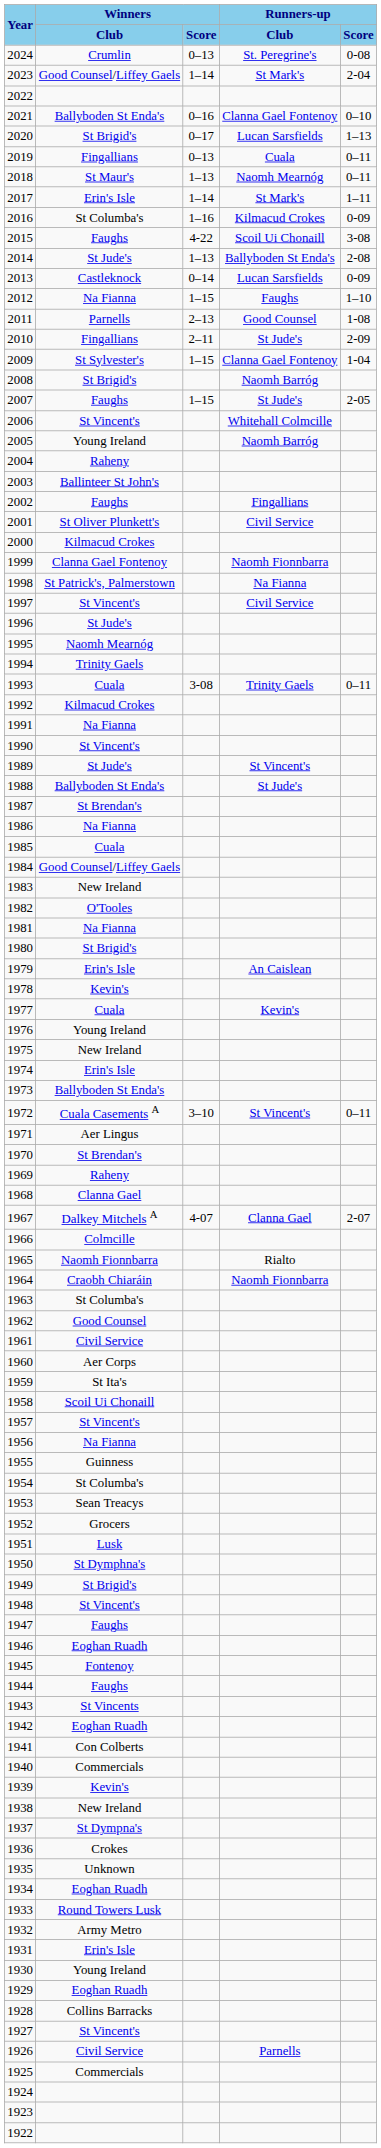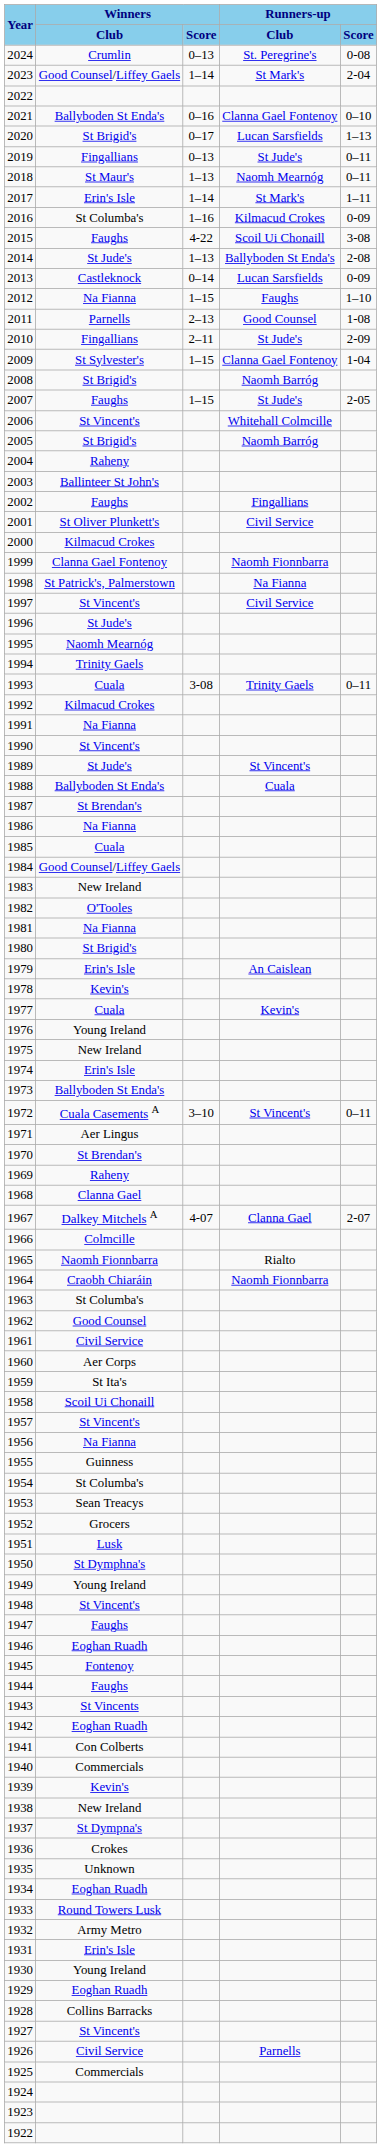 <table class="wikitable sortable" style="text-align:center;">
 <tr>
 <th rowspan="2" style="background:skyblue;color:navy">Year</th>
 <th colspan="2" style="background:skyblue;color:navy">Winners</th>
 <th colspan="2" style="background:skyblue;color:navy">Runners-up</th>
 </tr>
 <tr>
 <th style="background:skyblue;color:navy">Club</th>
 <th style="background:skyblue;color:navy">Score</th>
 <th style="background:skyblue;color:navy">Club</th>
 <th style="background:skyblue;color:navy">Score</th>
 </tr>
 <tr>
 <td>2024</td>
 <td><a href='#'>Crumlin</a></td>
 <td>0–13</td>
 <td><a href='#'>St. Peregrine's</a></td>
 <td>0-08</td>
 </tr>
 <tr>
 <td>2023</td>
 <td><a href='#'>Good Counsel</a>/<a href='#'>Liffey Gaels</a></td>
 <td>1–14</td>
 <td><a href='#'>St Mark's</a></td>
 <td>2-04</td>
 </tr>
 <tr>
 <td>2022</td>
 <td></td>
 <td></td>
 <td></td>
 <td></td>
 </tr>
 <tr>
 <td>2021</td>
 <td><a href='#'>Ballyboden St Enda's</a></td>
 <td>0–16</td>
 <td><a href='#'>Clanna Gael Fontenoy</a></td>
 <td>0–10</td>
 </tr>
 <tr>
 <td>2020</td>
 <td><a href='#'>St Brigid's</a></td>
 <td>0–17</td>
 <td><a href='#'>Lucan Sarsfields</a></td>
 <td>1–13</td>
 </tr>
 <tr>
 <td>2019</td>
 <td><a href='#'>Fingallians</a></td>
 <td>0–13</td>
-<td><a href='#'>Cuala</a></td>
+<td><a href='#'>St Jude's</a></td>
 <td>0–11</td>
 </tr>
 <tr>
 <td>2018</td>
 <td><a href='#'>St Maur's</a></td>
 <td>1–13</td>
 <td><a href='#'>Naomh Mearnóg</a></td>
 <td>0–11</td>
 </tr>
 <tr>
 <td>2017</td>
 <td><a href='#'>Erin's Isle</a></td>
 <td>1–14</td>
 <td><a href='#'>St Mark's</a></td>
 <td>1–11</td>
 </tr>
 <tr>
 <td>2016</td>
 <td>St Columba's</td>
 <td>1–16</td>
 <td><a href='#'>Kilmacud Crokes</a></td>
 <td>0-09</td>
 </tr>
 <tr>
 <td>2015</td>
 <td><a href='#'>Faughs</a></td>
 <td>4-22</td>
 <td><a href='#'>Scoil Ui Chonaill</a></td>
 <td>3-08</td>
 </tr>
 <tr>
 <td>2014</td>
 <td><a href='#'>St Jude's</a></td>
 <td>1–13</td>
 <td><a href='#'>Ballyboden St Enda's</a></td>
 <td>2-08</td>
 </tr>
 <tr>
 <td>2013</td>
 <td><a href='#'>Castleknock</a></td>
 <td>0–14</td>
 <td><a href='#'>Lucan Sarsfields</a></td>
 <td>0-09</td>
 </tr>
 <tr>
 <td>2012</td>
 <td><a href='#'>Na Fianna</a></td>
 <td>1–15</td>
 <td><a href='#'>Faughs</a></td>
 <td>1–10</td>
 </tr>
 <tr>
 <td>2011</td>
 <td><a href='#'>Parnells</a></td>
 <td>2–13</td>
 <td><a href='#'>Good Counsel</a></td>
 <td>1-08</td>
 </tr>
 <tr>
 <td>2010</td>
 <td><a href='#'>Fingallians</a></td>
 <td>2–11</td>
 <td><a href='#'>St Jude's</a></td>
 <td>2-09</td>
 </tr>
 <tr>
 <td>2009</td>
 <td><a href='#'>St Sylvester's</a></td>
 <td>1–15</td>
 <td><a href='#'>Clanna Gael Fontenoy</a></td>
 <td>1-04</td>
 </tr>
 <tr>
 <td>2008</td>
 <td><a href='#'>St Brigid's</a></td>
 <td></td>
 <td><a href='#'>Naomh Barróg</a></td>
 <td></td>
 </tr>
 <tr>
 <td>2007</td>
 <td><a href='#'>Faughs</a></td>
 <td>1–15</td>
 <td><a href='#'>St Jude's</a></td>
 <td>2-05</td>
 </tr>
 <tr>
 <td>2006</td>
 <td><a href='#'>St Vincent's</a></td>
 <td></td>
 <td><a href='#'>Whitehall Colmcille</a></td>
 <td></td>
 </tr>
 <tr>
 <td>2005</td>
-<td>Young Ireland</td>
+<td><a href='#'>St Brigid's</a></td>
 <td></td>
 <td><a href='#'>Naomh Barróg</a></td>
 <td></td>
 </tr>
 <tr>
 <td>2004</td>
 <td><a href='#'>Raheny</a></td>
 <td></td>
 <td></td>
 <td></td>
 </tr>
 <tr>
 <td>2003</td>
 <td><a href='#'>Ballinteer St John's</a></td>
 <td></td>
 <td></td>
 <td></td>
 </tr>
 <tr>
 <td>2002</td>
 <td><a href='#'>Faughs</a></td>
 <td></td>
 <td><a href='#'>Fingallians</a></td>
 <td></td>
 </tr>
 <tr>
 <td>2001</td>
 <td><a href='#'>St Oliver Plunkett's</a></td>
 <td></td>
 <td><a href='#'>Civil Service</a></td>
 <td></td>
 </tr>
 <tr>
 <td>2000</td>
 <td><a href='#'>Kilmacud Crokes</a></td>
 <td></td>
 <td></td>
 <td></td>
 </tr>
 <tr>
 <td>1999</td>
 <td><a href='#'>Clanna Gael Fontenoy</a></td>
 <td></td>
 <td><a href='#'>Naomh Fionnbarra</a></td>
 <td></td>
 </tr>
 <tr>
 <td>1998</td>
 <td><a href='#'>St Patrick's, Palmerstown</a></td>
 <td></td>
 <td><a href='#'>Na Fianna</a></td>
 <td></td>
 </tr>
 <tr>
 <td>1997</td>
 <td><a href='#'>St Vincent's</a></td>
 <td></td>
 <td><a href='#'>Civil Service</a></td>
 <td></td>
 </tr>
 <tr>
 <td>1996</td>
 <td><a href='#'>St Jude's</a></td>
 <td></td>
 <td></td>
 <td></td>
 </tr>
 <tr>
 <td>1995</td>
 <td><a href='#'>Naomh Mearnóg</a></td>
 <td></td>
 <td></td>
 <td></td>
 </tr>
 <tr>
 <td>1994</td>
 <td><a href='#'>Trinity Gaels</a></td>
 <td></td>
 <td></td>
 <td></td>
 </tr>
 <tr>
 <td>1993</td>
 <td><a href='#'>Cuala</a></td>
 <td>3-08</td>
 <td><a href='#'>Trinity Gaels</a></td>
 <td>0–11</td>
 </tr>
 <tr>
 <td>1992</td>
 <td><a href='#'>Kilmacud Crokes</a></td>
 <td></td>
 <td></td>
 <td></td>
 </tr>
 <tr>
 <td>1991</td>
 <td><a href='#'>Na Fianna</a></td>
 <td></td>
 <td></td>
 <td></td>
 </tr>
 <tr>
 <td>1990</td>
 <td><a href='#'>St Vincent's</a></td>
 <td></td>
 <td></td>
 <td></td>
 </tr>
 <tr>
 <td>1989</td>
 <td><a href='#'>St Jude's</a></td>
 <td></td>
 <td><a href='#'>St Vincent's</a></td>
 <td></td>
 </tr>
 <tr>
 <td>1988</td>
 <td><a href='#'>Ballyboden St Enda's</a></td>
 <td></td>
-<td><a href='#'>St Jude's</a></td>
+<td><a href='#'>Cuala</a></td>
 <td></td>
 </tr>
 <tr>
 <td>1987</td>
 <td><a href='#'>St Brendan's</a></td>
 <td></td>
 <td></td>
 <td></td>
 </tr>
 <tr>
 <td>1986</td>
 <td><a href='#'>Na Fianna</a></td>
 <td></td>
 <td></td>
 <td></td>
 </tr>
 <tr>
 <td>1985</td>
 <td><a href='#'>Cuala</a></td>
 <td></td>
 <td></td>
 <td></td>
 </tr>
 <tr>
 <td>1984</td>
 <td><a href='#'>Good Counsel</a>/<a href='#'>Liffey Gaels</a></td>
 <td></td>
 <td></td>
 <td></td>
 </tr>
 <tr>
 <td>1983</td>
 <td>New Ireland</td>
 <td></td>
 <td></td>
 <td></td>
 </tr>
 <tr>
 <td>1982</td>
 <td><a href='#'>O'Tooles</a></td>
 <td></td>
 <td></td>
 <td></td>
 </tr>
 <tr>
 <td>1981</td>
 <td><a href='#'>Na Fianna</a></td>
 <td></td>
 <td></td>
 <td></td>
 </tr>
 <tr>
 <td>1980</td>
 <td><a href='#'>St Brigid's</a></td>
 <td></td>
 <td></td>
 <td></td>
 </tr>
 <tr>
 <td>1979</td>
 <td><a href='#'>Erin's Isle</a></td>
 <td></td>
 <td><a href='#'>An Caislean</a></td>
 <td></td>
 </tr>
 <tr>
 <td>1978</td>
 <td><a href='#'>Kevin's</a></td>
 <td></td>
 <td></td>
 <td></td>
 </tr>
 <tr>
 <td>1977</td>
 <td><a href='#'>Cuala</a></td>
 <td></td>
 <td><a href='#'>Kevin's</a></td>
 <td></td>
 </tr>
 <tr>
 <td>1976</td>
 <td>Young Ireland</td>
 <td></td>
 <td></td>
 <td></td>
 </tr>
 <tr>
 <td>1975</td>
 <td>New Ireland</td>
 <td></td>
 <td></td>
 <td></td>
 </tr>
 <tr>
 <td>1974</td>
 <td><a href='#'>Erin's Isle</a></td>
 <td></td>
 <td></td>
 <td></td>
 </tr>
 <tr>
 <td>1973</td>
 <td><a href='#'>Ballyboden St Enda's</a></td>
 <td></td>
 <td></td>
 <td></td>
 </tr>
 <tr>
 <td>1972</td>
 <td><a href='#'>Cuala Casements</a> <sup>A</sup></td>
 <td>3–10</td>
 <td><a href='#'>St Vincent's</a></td>
 <td>0–11</td>
 </tr>
 <tr>
 <td>1971</td>
 <td>Aer Lingus</td>
 <td></td>
 <td></td>
 <td></td>
 </tr>
 <tr>
 <td>1970</td>
 <td><a href='#'>St Brendan's</a></td>
 <td></td>
 <td></td>
 <td></td>
 </tr>
 <tr>
 <td>1969</td>
 <td><a href='#'>Raheny</a></td>
 <td></td>
 <td></td>
 <td></td>
 </tr>
 <tr>
 <td>1968</td>
 <td><a href='#'>Clanna Gael</a></td>
 <td></td>
 <td></td>
 <td></td>
 </tr>
 <tr>
 <td>1967</td>
 <td><a href='#'>Dalkey Mitchels</a> <sup>A</sup></td>
 <td>4-07</td>
 <td><a href='#'>Clanna Gael</a></td>
 <td>2-07</td>
 </tr>
 <tr>
 <td>1966</td>
 <td><a href='#'>Colmcille</a></td>
 <td></td>
 <td></td>
 <td></td>
 </tr>
 <tr>
 <td>1965</td>
 <td><a href='#'>Naomh Fionnbarra</a></td>
 <td></td>
 <td>Rialto</td>
 <td></td>
 </tr>
 <tr>
 <td>1964</td>
 <td><a href='#'>Craobh Chiaráin</a></td>
 <td></td>
 <td><a href='#'>Naomh Fionnbarra</a></td>
 <td></td>
 </tr>
 <tr>
 <td>1963</td>
 <td>St Columba's</td>
 <td></td>
 <td></td>
 <td></td>
 </tr>
 <tr>
 <td>1962</td>
 <td><a href='#'>Good Counsel</a></td>
 <td></td>
 <td></td>
 <td></td>
 </tr>
 <tr>
 <td>1961</td>
 <td><a href='#'>Civil Service</a></td>
 <td></td>
 <td></td>
 <td></td>
 </tr>
 <tr>
 <td>1960</td>
 <td>Aer Corps</td>
 <td></td>
 <td></td>
 <td></td>
 </tr>
 <tr>
 <td>1959</td>
 <td>St Ita's</td>
 <td></td>
 <td></td>
 <td></td>
 </tr>
 <tr>
 <td>1958</td>
 <td><a href='#'>Scoil Ui Chonaill</a></td>
 <td></td>
 <td></td>
 <td></td>
 </tr>
 <tr>
 <td>1957</td>
 <td><a href='#'>St Vincent's</a></td>
 <td></td>
 <td></td>
 <td></td>
 </tr>
 <tr>
 <td>1956</td>
 <td><a href='#'>Na Fianna</a></td>
 <td></td>
 <td></td>
 <td></td>
 </tr>
 <tr>
 <td>1955</td>
 <td>Guinness</td>
 <td></td>
 <td></td>
 <td></td>
 </tr>
 <tr>
 <td>1954</td>
 <td>St Columba's</td>
 <td></td>
 <td></td>
 <td></td>
 </tr>
 <tr>
 <td>1953</td>
 <td>Sean Treacys</td>
 <td></td>
 <td></td>
 <td></td>
 </tr>
 <tr>
 <td>1952</td>
 <td>Grocers</td>
 <td></td>
 <td></td>
 <td></td>
 </tr>
 <tr>
 <td>1951</td>
 <td><a href='#'>Lusk</a></td>
 <td></td>
 <td></td>
 <td></td>
 </tr>
 <tr>
 <td>1950</td>
 <td><a href='#'>St Dymphna's</a></td>
 <td></td>
 <td></td>
 <td></td>
 </tr>
 <tr>
 <td>1949</td>
-<td><a href='#'>St Brigid's</a></td>
+<td>Young Ireland</td>
 <td></td>
 <td></td>
 <td></td>
 </tr>
 <tr>
 <td>1948</td>
 <td><a href='#'>St Vincent's</a></td>
 <td></td>
 <td></td>
 <td></td>
 </tr>
 <tr>
 <td>1947</td>
 <td><a href='#'>Faughs</a></td>
 <td></td>
 <td></td>
 <td></td>
 </tr>
 <tr>
 <td>1946</td>
 <td><a href='#'>Eoghan Ruadh</a></td>
 <td></td>
 <td></td>
 <td></td>
 </tr>
 <tr>
 <td>1945</td>
 <td><a href='#'>Fontenoy</a></td>
 <td></td>
 <td></td>
 <td></td>
 </tr>
 <tr>
 <td>1944</td>
 <td><a href='#'>Faughs</a></td>
 <td></td>
 <td></td>
 <td></td>
 </tr>
 <tr>
 <td>1943</td>
 <td><a href='#'>St Vincents</a></td>
 <td></td>
 <td></td>
 <td></td>
 </tr>
 <tr>
 <td>1942</td>
 <td><a href='#'>Eoghan Ruadh</a></td>
 <td></td>
 <td></td>
 <td></td>
 </tr>
 <tr>
 <td>1941</td>
 <td>Con Colberts</td>
 <td></td>
 <td></td>
 <td></td>
 </tr>
 <tr>
 <td>1940</td>
 <td>Commercials</td>
 <td></td>
 <td></td>
 <td></td>
 </tr>
 <tr>
 <td>1939</td>
 <td><a href='#'>Kevin's</a></td>
 <td></td>
 <td></td>
 <td></td>
 </tr>
 <tr>
 <td>1938</td>
 <td>New Ireland</td>
 <td></td>
 <td></td>
 <td></td>
 </tr>
 <tr>
 <td>1937</td>
 <td><a href='#'>St Dympna's</a></td>
 <td></td>
 <td></td>
 <td></td>
 </tr>
 <tr>
 <td>1936</td>
 <td>Crokes</td>
 <td></td>
 <td></td>
 <td></td>
 </tr>
 <tr>
 <td>1935</td>
 <td>Unknown</td>
 <td></td>
 <td></td>
 <td></td>
 </tr>
 <tr>
 <td>1934</td>
 <td><a href='#'>Eoghan Ruadh</a></td>
 <td></td>
 <td></td>
 <td></td>
 </tr>
 <tr>
 <td>1933</td>
 <td><a href='#'>Round Towers Lusk</a></td>
 <td></td>
 <td></td>
 <td></td>
 </tr>
 <tr>
 <td>1932</td>
 <td>Army Metro</td>
 <td></td>
 <td></td>
 <td></td>
 </tr>
 <tr>
 <td>1931</td>
 <td><a href='#'>Erin's Isle</a></td>
 <td></td>
 <td></td>
 <td></td>
 </tr>
 <tr>
 <td>1930</td>
 <td>Young Ireland</td>
 <td></td>
 <td></td>
 <td></td>
 </tr>
 <tr>
 <td>1929</td>
 <td><a href='#'>Eoghan Ruadh</a></td>
 <td></td>
 <td></td>
 <td></td>
 </tr>
 <tr>
 <td>1928</td>
 <td>Collins Barracks</td>
 <td></td>
 <td></td>
 <td></td>
 </tr>
 <tr>
 <td>1927</td>
 <td><a href='#'>St Vincent's</a></td>
 <td></td>
 <td></td>
 <td></td>
 </tr>
 <tr>
 <td>1926</td>
 <td><a href='#'>Civil Service</a></td>
 <td></td>
 <td><a href='#'>Parnells</a></td>
 <td></td>
 </tr>
 <tr>
 <td>1925</td>
 <td>Commercials</td>
 <td></td>
 <td></td>
 <td></td>
 </tr>
 <tr>
 <td>1924</td>
 <td></td>
 <td></td>
 <td></td>
 <td></td>
 </tr>
 <tr>
 <td>1923</td>
 <td></td>
 <td></td>
 <td></td>
 <td></td>
 </tr>
 <tr>
 <td>1922</td>
 <td></td>
 <td></td>
 <td></td>
 <td></td>
 </tr>
 </table>
